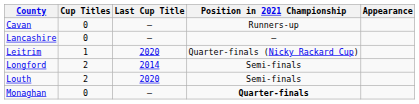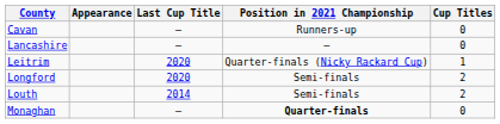 <table class="wikitable sortable" style="text-align:center">
 <tr>
 <th><a href='#'>County</a></th>
-<th>Cup Titles</th>
+<th>Appearance</th>
 <th>Last Cup Title</th>
 <th>Position in <a href='#'>2021</a> Championship</th>
-<th>Appearance</th>
+<th>Cup Titles</th>
 </tr>
 <tr>
 <td style="text-align:left"> <a href='#'>Cavan</a></td>
-<td>0</td>
+<td></td>
 <td>—</td>
 <td>Runners-up</td>
-<td></td>
+<td>0</td>
 </tr>
 <tr>
 <td style="text-align:left"> <a href='#'>Lancashire</a></td>
-<td>0</td>
+<td></td>
 <td>—</td>
 <td>—</td>
-<td></td>
+<td>0</td>
 </tr>
 <tr>
 <td style="text-align:left"> <a href='#'>Leitrim</a></td>
-<td>1</td>
+<td></td>
 <td><a href='#'>2020</a></td>
 <td>Quarter-finals (<a href='#'>Nicky Rackard Cup</a>)</td>
-<td></td>
+<td>1</td>
 </tr>
 <tr>
 <td style="text-align:left"> <a href='#'>Longford</a></td>
+<td></td>
+<td><a href='#'>2020</a></td>
+<td>Semi-finals</td>
 <td>2</td>
-<td><a href='#'>2014</a></td>
-<td>Semi-finals</td>
-<td></td>
 </tr>
 <tr>
 <td style="text-align:left"><a href='#'>Louth</a></td>
+<td></td>
+<td><a href='#'>2014</a></td>
+<td>Semi-finals</td>
 <td>2</td>
-<td><a href='#'>2020</a></td>
-<td>Semi-finals</td>
-<td></td>
 </tr>
 <tr>
 <td style="text-align:left"> <a href='#'>Monaghan</a></td>
-<td>0</td>
+<td></td>
 <td>—</td>
 <td><strong>Quarter-finals</strong></td>
-<td></td>
+<td>0</td>
 </tr>
 </table>
